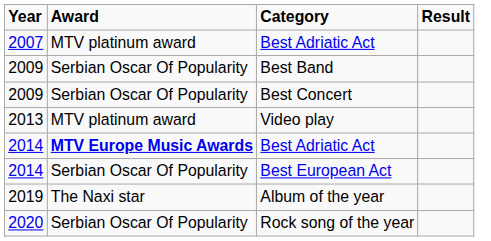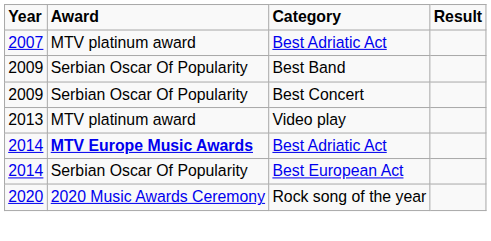 <table class="sortable wikitable" style="font-size:97%;">
 <tr>
 <td><strong>Year</strong></td>
 <td><strong>Award</strong></td>
 <td><strong>Category</strong></td>
 <td><strong>Result</strong></td>
 </tr>
 <tr>
 <td><a href='#'>2007</a></td>
 <td>MTV platinum award</td>
 <td><a href='#'>Best Adriatic Act</a></td>
 <td></td>
 </tr>
 <tr>
 <td>2009</td>
 <td>Serbian Oscar Of Popularity</td>
 <td>Best Band</td>
 <td></td>
 </tr>
 <tr>
 <td>2009</td>
 <td>Serbian Oscar Of Popularity</td>
 <td>Best Concert</td>
 <td></td>
 </tr>
 <tr>
 <td>2013</td>
 <td>MTV platinum award</td>
 <td>Video play</td>
 <td></td>
 </tr>
 <tr>
 <td><a href='#'>2014</a></td>
 <td><strong><a href='#'>MTV Europe Music Awards</a></strong></td>
 <td><a href='#'>Best Adriatic Act</a></td>
 <td></td>
 </tr>
 <tr>
 <td><a href='#'>2014</a></td>
 <td>Serbian Oscar Of Popularity</td>
 <td><a href='#'>Best European Act</a></td>
 <td></td>
 </tr>
 <tr>
-<td>2019</td>
-<td>The Naxi star</td>
-<td>Album of the year</td>
-<td></td>
-</tr>
-<tr>
 <td><a href='#'>2020</a></td>
-<td>Serbian Oscar Of Popularity</td>
+<td><a href='#'>2020 Music Awards Ceremony</a></td>
 <td>Rock song of the year</td>
 <td></td>
 </tr>
 </table>
